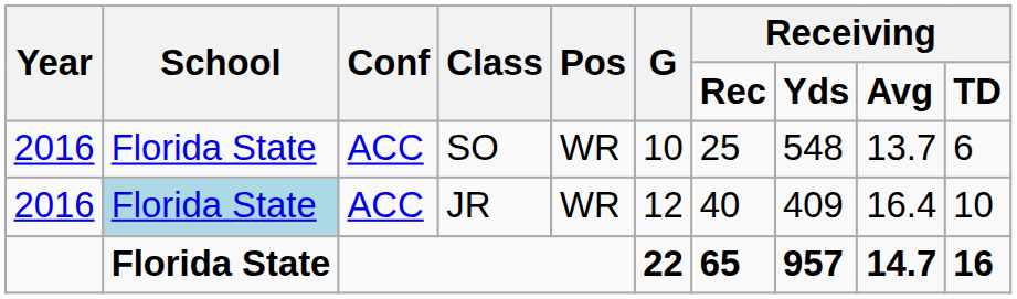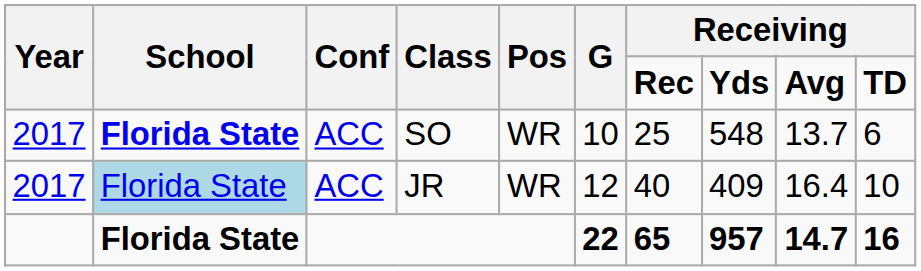 <table class="wikitable">
 <tr>
 <th rowspan="2">Year</th>
 <th rowspan="2">School</th>
 <th rowspan="2">Conf</th>
 <th rowspan="2">Class</th>
 <th rowspan="2">Pos</th>
 <th rowspan="2">G</th>
 <th colspan="4" style="text-align: center; font-weight:bold;">Receiving</th>
 </tr>
 <tr>
 <td style="font-weight:bold;">Rec</td>
 <td style="font-weight:bold;">Yds</td>
 <td style="font-weight:bold;">Avg</td>
 <td style="font-weight:bold;">TD</td>
 </tr>
 <tr>
-<td><a href='#'>2016</a></td>
-<td><a href='#'>Florida State</a></td>
+<td><a href='#'>2017</a></td>
+<td><strong><a href='#'>Florida State</a></strong></td>
 <td><a href='#'>ACC</a></td>
 <td>SO</td>
 <td>WR</td>
 <td>10</td>
 <td>25</td>
 <td>548</td>
 <td>13.7</td>
 <td>6</td>
 </tr>
 <tr>
-<td><a href='#'>2016</a></td>
+<td><a href='#'>2017</a></td>
 <td style="background: lightblue;"><a href='#'>Florida State</a></td>
 <td><a href='#'>ACC</a></td>
 <td>JR</td>
 <td>WR</td>
 <td>12</td>
 <td>40</td>
 <td>409</td>
 <td>16.4</td>
 <td>10</td>
 </tr>
 <tr>
 <td style="font-weight:bold;"></td>
 <td style="font-weight:bold;">Florida State</td>
 <td colspan="3" style="font-weight:bold;"></td>
 <td style="font-weight:bold;">22</td>
 <td style="font-weight:bold;">65</td>
 <td style="font-weight:bold;">957</td>
 <td style="font-weight:bold;">14.7</td>
 <td style="font-weight:bold;">16</td>
 </tr>
 </table>
